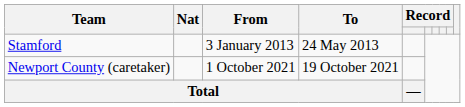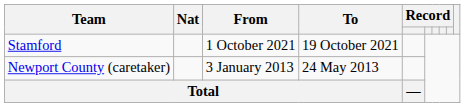 <table class="wikitable" style="text-align: center">
 <tr>
 <th rowspan="2">Team</th>
 <th rowspan="2">Nat</th>
 <th rowspan="2">From</th>
 <th rowspan="2">To</th>
 <th colspan="5">Record</th>
 <th rowspan=2></th>
 </tr>
 <tr>
 <th></th>
 <th></th>
 <th></th>
 <th></th>
 <th></th>
 </tr>
 <tr>
 <td align=left><a href='#'>Stamford</a></td>
 <td></td>
-<td align=left>3 January 2013</td>
-<td align=left>24 May 2013<br></td>
+<td align=left>1 October 2021</td>
+<td align=left>19 October 2021<br></td>
 <td></td>
 </tr>
 <tr>
 <td align=left><a href='#'>Newport County</a> (caretaker)</td>
 <td></td>
-<td align=left>1 October 2021</td>
-<td align=left>19 October 2021<br></td>
+<td align=left>3 January 2013</td>
+<td align=left>24 May 2013<br></td>
 <td></td>
 </tr>
 <tr>
 <th colspan="4">Total<br></th>
 <th>—</th>
 </tr>
 </table>
